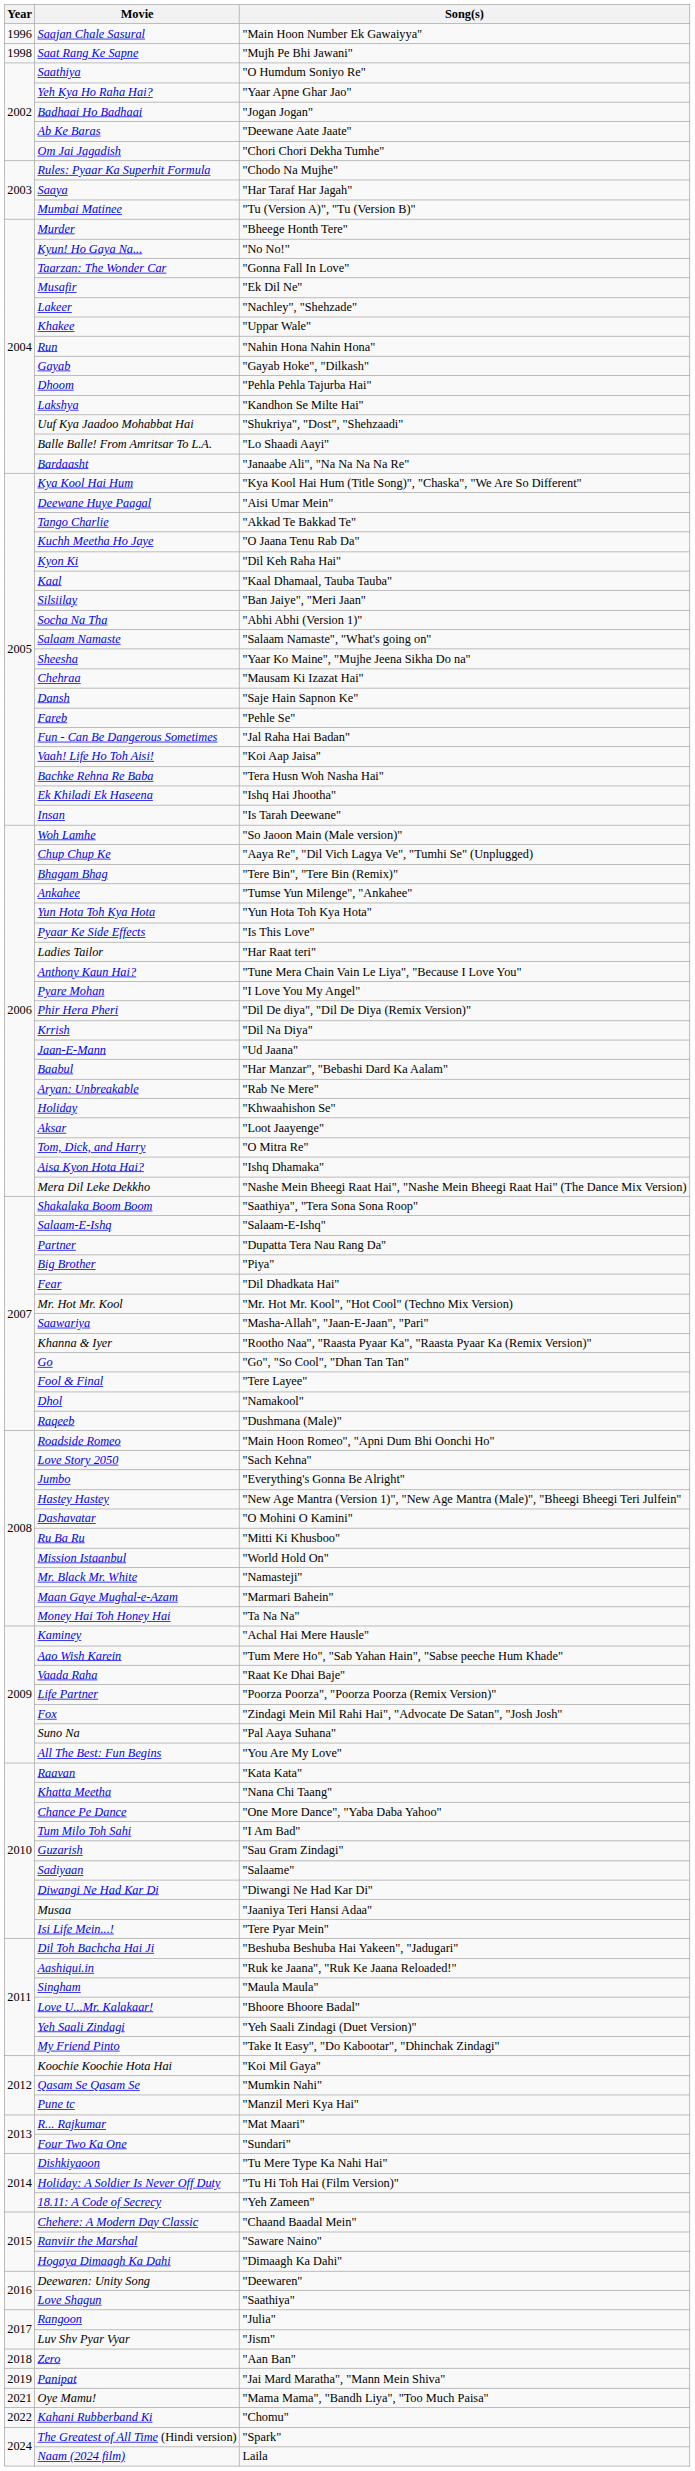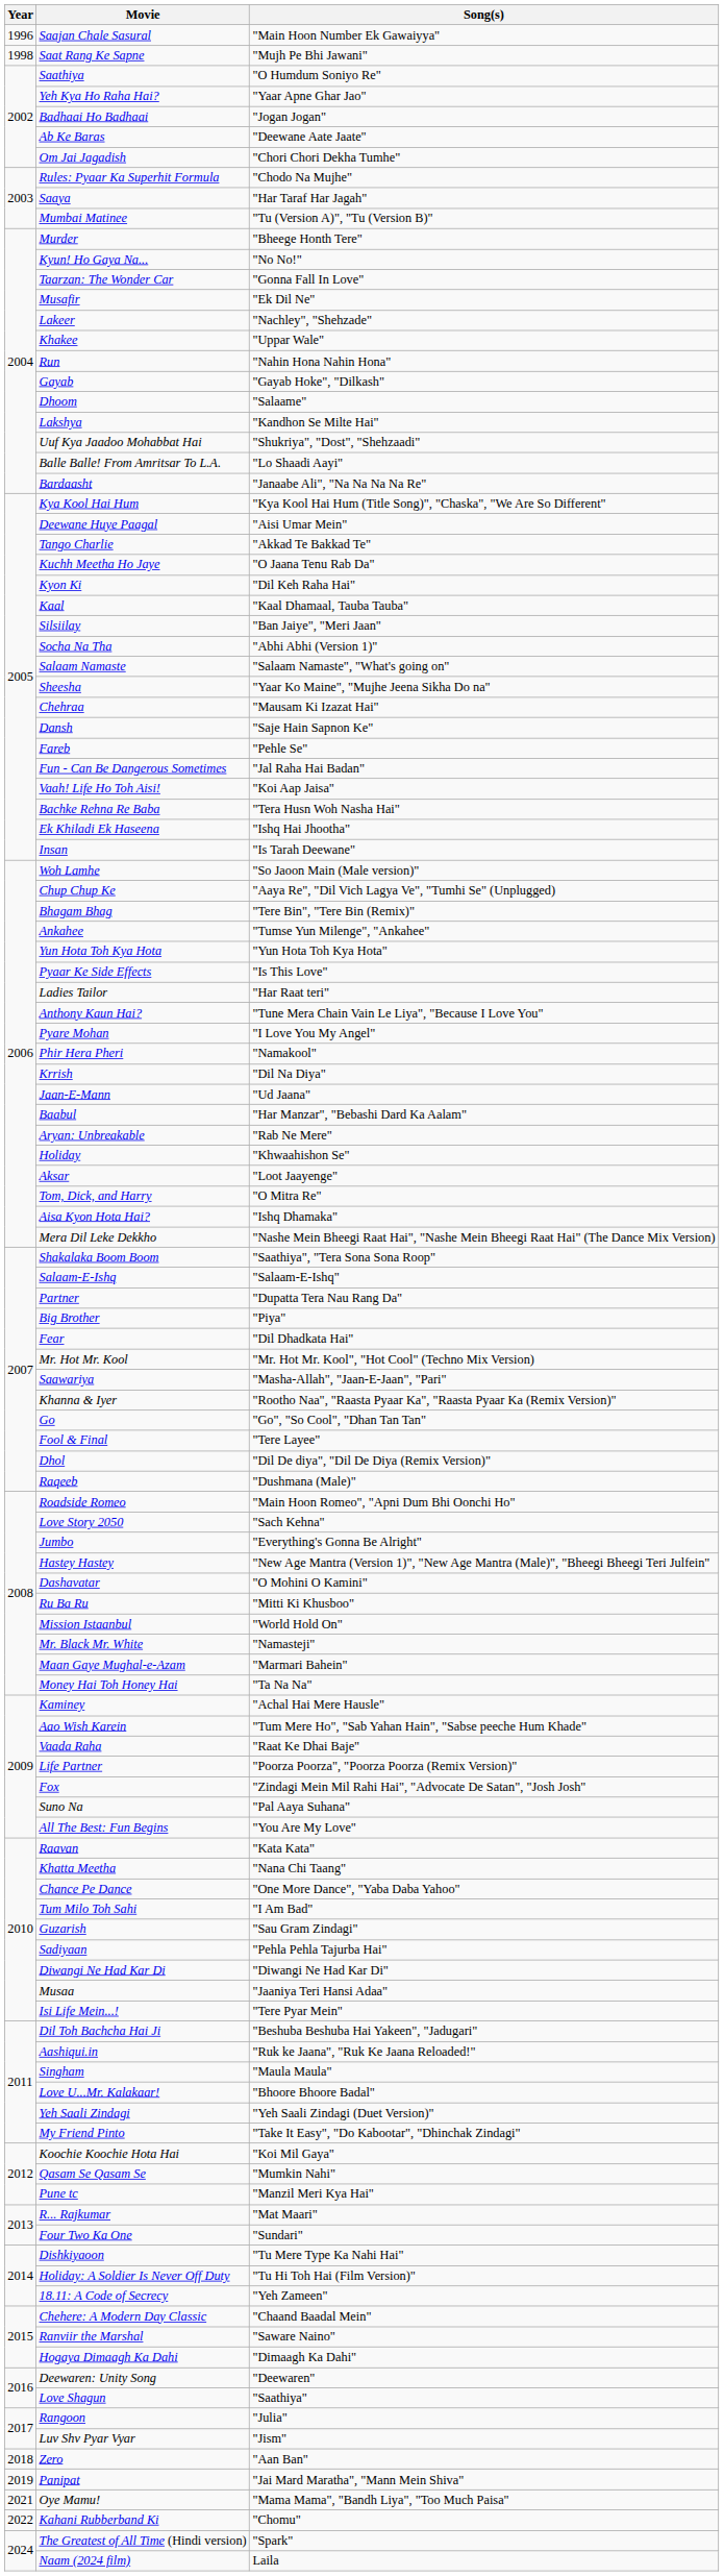 <table class="wikitable sortable">
 <tr>
 <th>Year</th>
 <th>Movie</th>
 <th>Song(s)</th>
 </tr>
 <tr>
 <td>1996</td>
 <td><em><a href='#'>Saajan Chale Sasural</a></em></td>
 <td>"Main Hoon Number Ek Gawaiyya"</td>
 </tr>
 <tr>
 <td>1998</td>
 <td><em><a href='#'>Saat Rang Ke Sapne</a></em></td>
 <td>"Mujh Pe Bhi Jawani"</td>
 </tr>
 <tr>
 <td rowspan="5">2002</td>
 <td><em><a href='#'>Saathiya</a></em></td>
 <td>"O Humdum Soniyo Re"</td>
 </tr>
 <tr>
 <td><em><a href='#'>Yeh Kya Ho Raha Hai?</a></em></td>
 <td>"Yaar Apne Ghar Jao"</td>
 </tr>
 <tr>
 <td><em><a href='#'>Badhaai Ho Badhaai</a></em></td>
 <td>"Jogan Jogan"</td>
 </tr>
 <tr>
 <td><em><a href='#'>Ab Ke Baras</a></em></td>
 <td>"Deewane Aate Jaate"</td>
 </tr>
 <tr>
 <td><em><a href='#'>Om Jai Jagadish</a></em></td>
 <td>"Chori Chori Dekha Tumhe"</td>
 </tr>
 <tr>
 <td rowspan="3">2003</td>
 <td><em><a href='#'>Rules: Pyaar Ka Superhit Formula</a></em></td>
 <td>"Chodo Na Mujhe"</td>
 </tr>
 <tr>
 <td><em><a href='#'>Saaya</a></em></td>
 <td>"Har Taraf Har Jagah"</td>
 </tr>
 <tr>
 <td><em><a href='#'>Mumbai Matinee</a></em></td>
 <td>"Tu (Version A)", "Tu (Version B)"</td>
 </tr>
 <tr>
 <td rowspan="13">2004</td>
 <td><em><a href='#'>Murder</a></em></td>
 <td>"Bheege Honth Tere"</td>
 </tr>
 <tr>
 <td><em><a href='#'>Kyun! Ho Gaya Na...</a></em></td>
 <td>"No No!"</td>
 </tr>
 <tr>
 <td><em><a href='#'>Taarzan: The Wonder Car</a></em></td>
 <td>"Gonna Fall In Love"</td>
 </tr>
 <tr>
 <td><em><a href='#'>Musafir</a></em></td>
 <td>"Ek Dil Ne"</td>
 </tr>
 <tr>
 <td><em><a href='#'>Lakeer</a></em></td>
 <td>"Nachley", "Shehzade"</td>
 </tr>
 <tr>
 <td><em><a href='#'>Khakee</a></em></td>
 <td>"Uppar Wale"</td>
 </tr>
 <tr>
 <td><em><a href='#'>Run</a></em></td>
 <td>"Nahin Hona Nahin Hona"</td>
 </tr>
 <tr>
 <td><em><a href='#'>Gayab</a></em></td>
 <td>"Gayab Hoke", "Dilkash"</td>
 </tr>
 <tr>
 <td><em><a href='#'>Dhoom</a></em></td>
-<td>"Pehla Pehla Tajurba Hai"</td>
+<td>"Salaame"</td>
 </tr>
 <tr>
 <td><em><a href='#'>Lakshya</a></em></td>
 <td>"Kandhon Se Milte Hai"</td>
 </tr>
 <tr>
 <td><em>Uuf Kya Jaadoo Mohabbat Hai</em></td>
 <td>"Shukriya", "Dost", "Shehzaadi"</td>
 </tr>
 <tr>
 <td><em>Balle Balle! From Amritsar To L.A.</em></td>
 <td>"Lo Shaadi Aayi"</td>
 </tr>
 <tr>
 <td><em><a href='#'>Bardaasht</a></em></td>
 <td>"Janaabe Ali", "Na Na Na Na Re"</td>
 </tr>
 <tr>
 <td rowspan="18">2005</td>
 <td><em><a href='#'>Kya Kool Hai Hum</a></em></td>
 <td>"Kya Kool Hai Hum (Title Song)", "Chaska", "We Are So Different"</td>
 </tr>
 <tr>
 <td><em><a href='#'>Deewane Huye Paagal</a></em></td>
 <td>"Aisi Umar Mein"</td>
 </tr>
 <tr>
 <td><em><a href='#'>Tango Charlie</a></em></td>
 <td>"Akkad Te Bakkad Te"</td>
 </tr>
 <tr>
 <td><em><a href='#'>Kuchh Meetha Ho Jaye</a></em></td>
 <td>"O Jaana Tenu Rab Da"</td>
 </tr>
 <tr>
 <td><em><a href='#'>Kyon Ki</a></em></td>
 <td>"Dil Keh Raha Hai"</td>
 </tr>
 <tr>
 <td><em><a href='#'>Kaal</a></em></td>
 <td>"Kaal Dhamaal<em>, </em>Tauba Tauba"</td>
 </tr>
 <tr>
 <td><em><a href='#'>Silsiilay</a></em></td>
 <td>"Ban Jaiye", "Meri Jaan"</td>
 </tr>
 <tr>
 <td><em><a href='#'>Socha Na Tha</a></em></td>
 <td>"Abhi Abhi (Version 1)"</td>
 </tr>
 <tr>
 <td><em><a href='#'>Salaam Namaste</a></em></td>
 <td>"Salaam Namaste", "What's going on"</td>
 </tr>
 <tr>
 <td><em><a href='#'>Sheesha</a></em></td>
 <td>"Yaar Ko Maine", "Mujhe Jeena Sikha Do na"</td>
 </tr>
 <tr>
 <td><em><a href='#'>Chehraa</a></em></td>
 <td>"Mausam Ki Izazat Hai"</td>
 </tr>
 <tr>
 <td><em><a href='#'>Dansh</a></em></td>
 <td>"Saje Hain Sapnon Ke"</td>
 </tr>
 <tr>
 <td><em><a href='#'>Fareb</a></em></td>
 <td>"Pehle Se"</td>
 </tr>
 <tr>
 <td><em><a href='#'>Fun - Can Be Dangerous Sometimes</a></em></td>
 <td>"Jal Raha Hai Badan"</td>
 </tr>
 <tr>
 <td><em><a href='#'>Vaah! Life Ho Toh Aisi!</a></em></td>
 <td>"Koi Aap Jaisa"</td>
 </tr>
 <tr>
 <td><em><a href='#'>Bachke Rehna Re Baba</a></em></td>
 <td>"Tera Husn Woh Nasha Hai"</td>
 </tr>
 <tr>
 <td><em><a href='#'>Ek Khiladi Ek Haseena</a></em></td>
 <td>"Ishq Hai Jhootha"</td>
 </tr>
 <tr>
 <td><em><a href='#'>Insan</a></em></td>
 <td>"Is Tarah Deewane"</td>
 </tr>
 <tr>
 <td rowspan="19">2006</td>
 <td><em><a href='#'>Woh Lamhe</a></em></td>
 <td>"So Jaoon Main (Male version)"</td>
 </tr>
 <tr>
 <td><em><a href='#'>Chup Chup Ke</a></em></td>
 <td>"Aaya Re", "Dil Vich Lagya Ve", "Tumhi Se" (Unplugged)</td>
 </tr>
 <tr>
 <td><em><a href='#'>Bhagam Bhag</a></em></td>
 <td>"Tere Bin", "Tere Bin (Remix)"</td>
 </tr>
 <tr>
 <td><em><a href='#'>Ankahee</a></em></td>
 <td>"Tumse Yun Milenge", "Ankahee"</td>
 </tr>
 <tr>
 <td><em><a href='#'>Yun Hota Toh Kya Hota</a></em></td>
 <td>"Yun Hota Toh Kya Hota"</td>
 </tr>
 <tr>
 <td><em><a href='#'>Pyaar Ke Side Effects</a></em></td>
 <td>"Is This Love"</td>
 </tr>
 <tr>
 <td><em>Ladies Tailor</em></td>
 <td>"Har Raat teri"</td>
 </tr>
 <tr>
 <td><em><a href='#'>Anthony Kaun Hai?</a></em></td>
 <td>"Tune Mera Chain Vain Le Liya", "Because I Love You"</td>
 </tr>
 <tr>
 <td><em><a href='#'>Pyare Mohan</a></em></td>
 <td>"I Love You My Angel"</td>
 </tr>
 <tr>
 <td><em><a href='#'>Phir Hera Pheri</a></em></td>
-<td>"Dil De diya", "Dil De Diya (Remix Version)"</td>
+<td>"Namakool"</td>
 </tr>
 <tr>
 <td><em><a href='#'>Krrish</a></em></td>
 <td>"Dil Na Diya"</td>
 </tr>
 <tr>
 <td><em><a href='#'>Jaan-E-Mann</a></em></td>
 <td>"Ud Jaana"</td>
 </tr>
 <tr>
 <td><em><a href='#'>Baabul</a></em></td>
 <td>"Har Manzar", "Bebashi Dard Ka Aalam"</td>
 </tr>
 <tr>
 <td><em><a href='#'>Aryan: Unbreakable</a></em></td>
 <td>"Rab Ne Mere"</td>
 </tr>
 <tr>
 <td><em><a href='#'>Holiday</a></em></td>
 <td>"Khwaahishon Se"</td>
 </tr>
 <tr>
 <td><em><a href='#'>Aksar</a></em></td>
 <td>"Loot Jaayenge"</td>
 </tr>
 <tr>
 <td><em><a href='#'>Tom, Dick, and Harry</a></em></td>
 <td>"O Mitra Re"</td>
 </tr>
 <tr>
 <td><em><a href='#'>Aisa Kyon Hota Hai?</a></em></td>
 <td>"Ishq Dhamaka"</td>
 </tr>
 <tr>
 <td><em>Mera Dil Leke Dekkho</em></td>
 <td>"Nashe Mein Bheegi Raat Hai", "Nashe Mein Bheegi Raat Hai" (The Dance Mix Version)</td>
 </tr>
 <tr>
 <td rowspan="12">2007</td>
 <td><em><a href='#'>Shakalaka Boom Boom</a></em></td>
 <td>"Saathiya", "Tera Sona Sona Roop"</td>
 </tr>
 <tr>
 <td><em><a href='#'>Salaam-E-Ishq</a></em></td>
 <td>"Salaam-E-Ishq"</td>
 </tr>
 <tr>
 <td><em><a href='#'>Partner</a></em></td>
 <td>"Dupatta Tera Nau Rang Da"</td>
 </tr>
 <tr>
 <td><em><a href='#'>Big Brother</a></em></td>
 <td>"Piya"</td>
 </tr>
 <tr>
 <td><em><a href='#'>Fear</a></em></td>
 <td>"Dil Dhadkata Hai"</td>
 </tr>
 <tr>
 <td><em>Mr. Hot Mr. Kool</em></td>
 <td>"Mr. Hot Mr. Kool", "Hot Cool" (Techno Mix Version)</td>
 </tr>
 <tr>
 <td><em><a href='#'>Saawariya</a></em></td>
 <td>"Masha-Allah", "Jaan-E-Jaan", "Pari"</td>
 </tr>
 <tr>
 <td><em>Khanna & Iyer</em></td>
 <td>"Rootho Naa", "Raasta Pyaar Ka", "Raasta Pyaar Ka (Remix Version)"</td>
 </tr>
 <tr>
 <td><em><a href='#'>Go</a></em></td>
 <td>"Go", "So Cool", "Dhan Tan Tan"</td>
 </tr>
 <tr>
 <td><em><a href='#'>Fool & Final</a></em></td>
 <td>"Tere Layee"</td>
 </tr>
 <tr>
 <td><em><a href='#'>Dhol</a></em></td>
-<td>"Namakool"</td>
+<td>"Dil De diya", "Dil De Diya (Remix Version)"</td>
 </tr>
 <tr>
 <td><em><a href='#'>Raqeeb</a></em></td>
 <td>"Dushmana (Male)"</td>
 </tr>
 <tr>
 <td rowspan="10">2008</td>
 <td><em><a href='#'>Roadside Romeo</a></em></td>
 <td>"Main Hoon Romeo", "Apni Dum Bhi Oonchi Ho"</td>
 </tr>
 <tr>
 <td><em><a href='#'>Love Story 2050</a></em></td>
 <td>"Sach Kehna"</td>
 </tr>
 <tr>
 <td><em><a href='#'>Jumbo</a></em></td>
 <td>"Everything's Gonna Be Alright"</td>
 </tr>
 <tr>
 <td><em><a href='#'>Hastey Hastey</a></em></td>
 <td>"New Age Mantra (Version 1)", "New Age Mantra (Male)", "Bheegi Bheegi Teri Julfein"</td>
 </tr>
 <tr>
 <td><em><a href='#'>Dashavatar</a></em></td>
 <td>"O Mohini O Kamini"</td>
 </tr>
 <tr>
 <td><em><a href='#'>Ru Ba Ru</a></em></td>
 <td>"Mitti Ki Khusboo"</td>
 </tr>
 <tr>
 <td><em><a href='#'>Mission Istaanbul</a></em></td>
 <td>"World Hold On"</td>
 </tr>
 <tr>
 <td><em><a href='#'>Mr. Black Mr. White</a></em></td>
 <td>"Namasteji"</td>
 </tr>
 <tr>
 <td><em><a href='#'>Maan Gaye Mughal-e-Azam</a></em></td>
 <td>"Marmari Bahein"</td>
 </tr>
 <tr>
 <td><em><a href='#'>Money Hai Toh Honey Hai</a></em></td>
 <td>"Ta Na Na"</td>
 </tr>
 <tr>
 <td rowspan="7">2009</td>
 <td><em><a href='#'>Kaminey</a></em></td>
 <td>"Achal Hai Mere Hausle"</td>
 </tr>
 <tr>
 <td><em><a href='#'>Aao Wish Karein</a></em></td>
 <td>"Tum Mere Ho", "Sab Yahan Hain", "Sabse peeche Hum Khade"</td>
 </tr>
 <tr>
 <td><em><a href='#'>Vaada Raha</a></em></td>
 <td>"Raat Ke Dhai Baje"</td>
 </tr>
 <tr>
 <td><em><a href='#'>Life Partner</a></em></td>
 <td>"Poorza Poorza", "Poorza Poorza (Remix Version)"</td>
 </tr>
 <tr>
 <td><em><a href='#'>Fox</a></em></td>
 <td>"Zindagi Mein Mil Rahi Hai", "Advocate De Satan", "Josh Josh"</td>
 </tr>
 <tr>
 <td><em>Suno Na</em></td>
 <td>"Pal Aaya Suhana"</td>
 </tr>
 <tr>
 <td><em><a href='#'>All The Best: Fun Begins</a></em></td>
 <td>"You Are My Love"</td>
 </tr>
 <tr>
 <td rowspan="9">2010</td>
 <td><em><a href='#'>Raavan</a></em></td>
 <td>"Kata Kata"</td>
 </tr>
 <tr>
 <td><em><a href='#'>Khatta Meetha</a></em></td>
 <td>"Nana Chi Taang"</td>
 </tr>
 <tr>
 <td><em><a href='#'>Chance Pe Dance</a></em></td>
 <td>"One More Dance", "Yaba Daba Yahoo"</td>
 </tr>
 <tr>
 <td><em><a href='#'>Tum Milo Toh Sahi</a></em></td>
 <td>"I Am Bad"</td>
 </tr>
 <tr>
 <td><em><a href='#'>Guzarish</a></em></td>
 <td>"Sau Gram Zindagi"</td>
 </tr>
 <tr>
 <td><em><a href='#'>Sadiyaan</a></em></td>
-<td>"Salaame"</td>
+<td>"Pehla Pehla Tajurba Hai"</td>
 </tr>
 <tr>
 <td><em><a href='#'>Diwangi Ne Had Kar Di</a></em></td>
 <td>"Diwangi Ne Had Kar Di"</td>
 </tr>
 <tr>
 <td><em>Musaa</em></td>
 <td>"Jaaniya Teri Hansi Adaa"</td>
 </tr>
 <tr>
 <td><em><a href='#'>Isi Life Mein...!</a></em></td>
 <td>"Tere Pyar Mein"</td>
 </tr>
 <tr>
 <td rowspan="6">2011</td>
 <td><em><a href='#'>Dil Toh Bachcha Hai Ji</a></em></td>
 <td>"Beshuba Beshuba Hai Yakeen", "Jadugari"</td>
 </tr>
 <tr>
 <td><em><a href='#'>Aashiqui.in</a></em></td>
 <td>"Ruk ke Jaana", "Ruk Ke Jaana Reloaded!"</td>
 </tr>
 <tr>
 <td><em><a href='#'>Singham</a></em></td>
 <td>"Maula Maula"</td>
 </tr>
 <tr>
 <td><em><a href='#'>Love U...Mr. Kalakaar!</a></em></td>
 <td>"Bhoore Bhoore Badal"</td>
 </tr>
 <tr>
 <td><em><a href='#'>Yeh Saali Zindagi</a></em></td>
 <td>"Yeh Saali Zindagi (Duet Version)"</td>
 </tr>
 <tr>
 <td><em><a href='#'>My Friend Pinto</a></em></td>
 <td>"Take It Easy", "Do Kabootar", "Dhinchak Zindagi"</td>
 </tr>
 <tr>
 <td rowspan="3">2012</td>
 <td><em>Koochie Koochie Hota Hai</em></td>
 <td>"Koi Mil Gaya"</td>
 </tr>
 <tr>
 <td><em><a href='#'>Qasam Se Qasam Se</a></em></td>
 <td>"Mumkin Nahi"</td>
 </tr>
 <tr>
 <td><em><a href='#'>Pune tc</a></em></td>
 <td>"Manzil Meri Kya Hai"</td>
 </tr>
 <tr>
 <td rowspan="2">2013</td>
 <td><em><a href='#'>R... Rajkumar</a></em></td>
 <td>"Mat Maari"</td>
 </tr>
 <tr>
 <td><em><a href='#'>Four Two Ka One</a></em></td>
 <td>"Sundari"</td>
 </tr>
 <tr>
 <td rowspan="3">2014</td>
 <td><em><a href='#'>Dishkiyaoon</a></em></td>
 <td>"Tu Mere Type Ka Nahi Hai"</td>
 </tr>
 <tr>
 <td><em><a href='#'>Holiday: A Soldier Is Never Off Duty</a></em></td>
 <td>"Tu Hi Toh Hai (Film Version)"</td>
 </tr>
 <tr>
 <td><em><a href='#'>18.11: A Code of Secrecy</a></em></td>
 <td>"Yeh Zameen"</td>
 </tr>
 <tr>
 <td rowspan="3">2015</td>
 <td><em><a href='#'>Chehere: A Modern Day Classic</a></em></td>
 <td>"Chaand Baadal Mein"</td>
 </tr>
 <tr>
 <td><em><a href='#'>Ranviir the Marshal</a></em></td>
 <td>"Saware Naino"</td>
 </tr>
 <tr>
 <td><em><a href='#'>Hogaya Dimaagh Ka Dahi</a></em></td>
 <td>"Dimaagh Ka Dahi"</td>
 </tr>
 <tr>
 <td rowspan="2">2016</td>
 <td><em>Deewaren: Unity Song</em></td>
 <td>"Deewaren"</td>
 </tr>
 <tr>
 <td><em><a href='#'>Love Shagun</a></em></td>
 <td>"Saathiya"</td>
 </tr>
 <tr>
 <td rowspan="2">2017</td>
 <td><em><a href='#'>Rangoon</a></em></td>
 <td>"Julia"</td>
 </tr>
 <tr>
 <td><em>Luv Shv Pyar Vyar</em></td>
 <td>"Jism"</td>
 </tr>
 <tr>
 <td>2018</td>
 <td><em><a href='#'>Zero</a></em></td>
 <td>"Aan Ban"</td>
 </tr>
 <tr>
 <td>2019</td>
 <td><em><a href='#'>Panipat</a></em></td>
 <td>"Jai Mard Maratha", "Mann Mein Shiva"</td>
 </tr>
 <tr>
 <td>2021</td>
 <td><em>Oye Mamu!</em></td>
 <td>"Mama Mama", "Bandh Liya", "Too Much Paisa"</td>
 </tr>
 <tr>
 <td>2022</td>
 <td><em><a href='#'>Kahani Rubberband Ki</a></em></td>
 <td>"Chomu"</td>
 </tr>
 <tr>
 <td rowspan=2>2024</td>
 <td><em><a href='#'>The Greatest of All Time</a></em> (Hindi version)</td>
 <td>"Spark"</td>
 </tr>
 <tr>
 <td><em><a href='#'>Naam (2024 film)</a></em></td>
 <td>Laila</td>
 </tr>
 </table>
